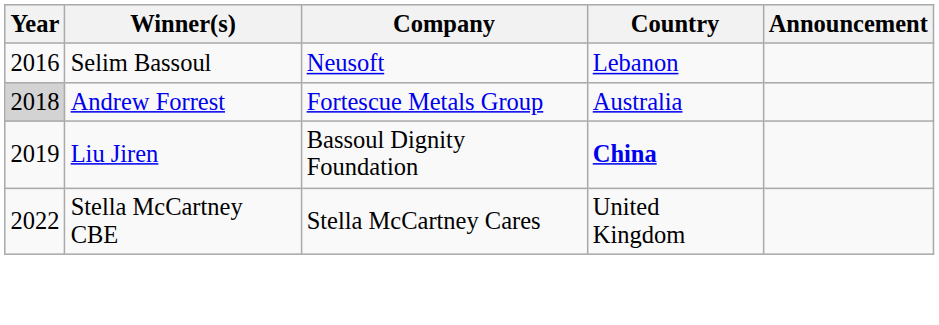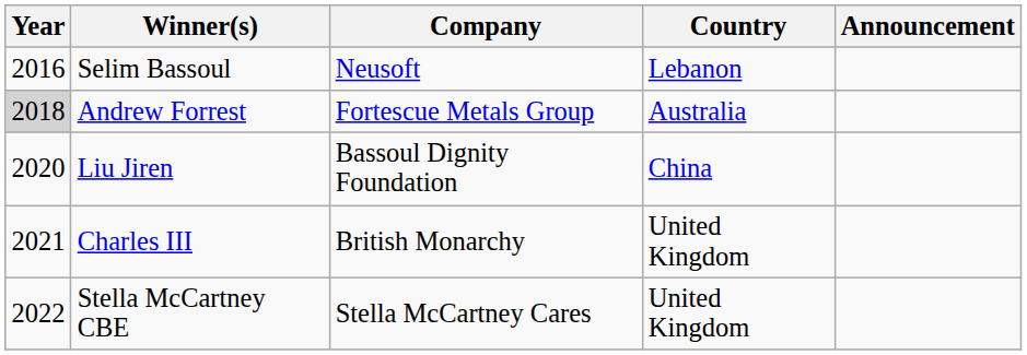 <table class="wikitable">
 <tr>
 <th>Year</th>
 <th>Winner(s)</th>
 <th>Company</th>
 <th>Country</th>
 <th>Announcement</th>
 </tr>
 <tr>
 <td>2016</td>
 <td>Selim Bassoul</td>
 <td><a href='#'>Neusoft</a></td>
 <td><a href='#'>Lebanon</a></td>
 <td></td>
 </tr>
 <tr>
 <td style="background: lightgrey;">2018</td>
 <td><a href='#'>Andrew Forrest</a></td>
 <td><a href='#'>Fortescue Metals Group</a></td>
 <td><a href='#'>Australia</a></td>
 <td></td>
 </tr>
 <tr>
-<td>2019</td>
+<td>2020</td>
 <td><a href='#'>Liu Jiren</a></td>
 <td>Bassoul Dignity Foundation</td>
-<td><strong><a href='#'>China</a></strong></td>
+<td><a href='#'>China</a></td>
+<td></td>
+</tr>
+<tr>
+<td>2021</td>
+<td><a href='#'>Charles III</a></td>
+<td>British Monarchy</td>
+<td>United Kingdom</td>
 <td></td>
 </tr>
 <tr>
 <td>2022</td>
 <td>Stella McCartney CBE</td>
 <td>Stella McCartney Cares</td>
 <td>United Kingdom</td>
 <td></td>
 </tr>
 </table>
